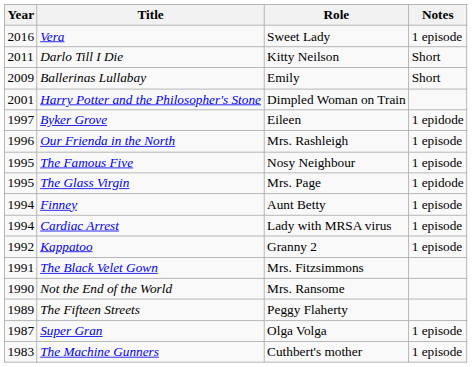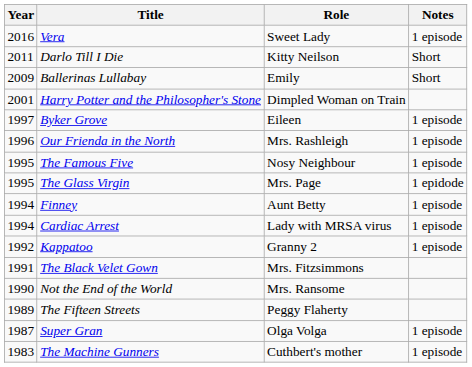 <table class="wikitable">
 <tr>
 <th>Year</th>
 <th>Title</th>
 <th>Role</th>
 <th>Notes</th>
 </tr>
 <tr>
 <td>2016</td>
 <td><a href='#'><em>Vera</em></a></td>
 <td>Sweet Lady</td>
 <td>1 episode</td>
 </tr>
 <tr>
 <td>2011</td>
 <td><em>Darlo Till I Die</em></td>
 <td>Kitty Neilson</td>
 <td>Short</td>
 </tr>
 <tr>
 <td>2009</td>
 <td><em>Ballerinas Lullabay</em></td>
 <td>Emily</td>
 <td>Short</td>
 </tr>
 <tr>
 <td>2001</td>
 <td><em><a href='#'>Harry Potter and the Philosopher's Stone</a></em></td>
 <td>Dimpled Woman on Train</td>
 <td></td>
 </tr>
 <tr>
 <td>1997</td>
 <td><em><a href='#'>Byker Grove</a></em></td>
 <td>Eileen</td>
-<td>1 epidode</td>
+<td>1 episode</td>
 </tr>
 <tr>
 <td>1996</td>
 <td><a href='#'><em>Our Frienda in the North</em></a></td>
 <td>Mrs. Rashleigh</td>
 <td>1 episode</td>
 </tr>
 <tr>
 <td>1995</td>
 <td><a href='#'><em>The Famous Five</em></a></td>
 <td>Nosy Neighbour</td>
 <td>1 episode</td>
 </tr>
 <tr>
 <td>1995</td>
 <td><em><a href='#'>The Glass Virgin</a></em></td>
 <td>Mrs. Page</td>
 <td>1 epidode</td>
 </tr>
 <tr>
 <td>1994</td>
 <td><a href='#'><em>Finney</em></a></td>
 <td>Aunt Betty</td>
 <td>1 episode</td>
 </tr>
 <tr>
 <td>1994</td>
 <td><a href='#'><em>Cardiac Arrest</em></a></td>
 <td>Lady with MRSA virus</td>
 <td>1 episode</td>
 </tr>
 <tr>
 <td>1992</td>
 <td><em><a href='#'>Kappatoo</a></em></td>
 <td>Granny 2</td>
 <td>1 episode</td>
 </tr>
 <tr>
 <td>1991</td>
 <td><a href='#'><em>The Black Velet Gown</em></a></td>
 <td>Mrs. Fitzsimmons</td>
 <td></td>
 </tr>
 <tr>
 <td>1990</td>
 <td><em>Not the End of the World</em></td>
 <td>Mrs. Ransome</td>
 <td></td>
 </tr>
 <tr>
 <td>1989</td>
 <td><em>The Fifteen Streets</em></td>
 <td>Peggy Flaherty</td>
 <td></td>
 </tr>
 <tr>
 <td>1987</td>
 <td><em><a href='#'>Super Gran</a></em></td>
 <td>Olga Volga</td>
 <td>1 episode</td>
 </tr>
 <tr>
 <td>1983</td>
 <td><em><a href='#'>The Machine Gunners</a></em></td>
 <td>Cuthbert's mother</td>
 <td>1 episode</td>
 </tr>
 </table>
